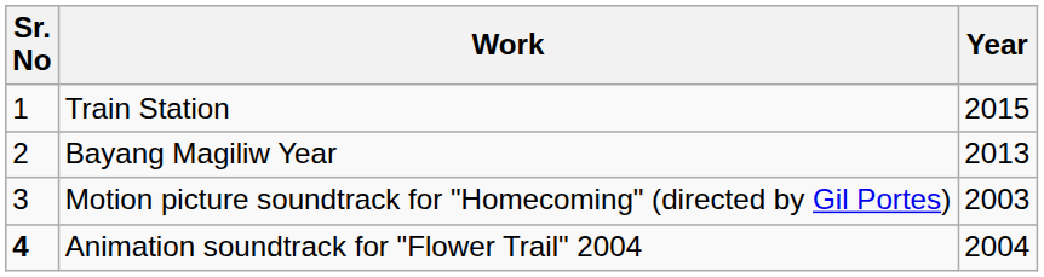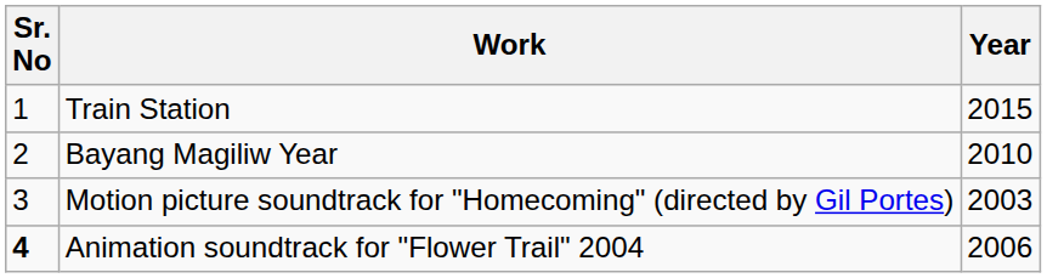 <table class="wikitable">
 <tr>
 <th>Sr.<br>No</th>
 <th>Work</th>
 <th>Year</th>
 </tr>
 <tr>
 <td>1</td>
 <td>Train Station</td>
 <td>2015</td>
 </tr>
 <tr>
 <td>2</td>
 <td>Bayang Magiliw Year</td>
-<td>2013</td>
+<td>2010</td>
 </tr>
 <tr>
 <td>3</td>
 <td>Motion picture soundtrack for "Homecoming" (directed by <a href='#'>Gil Portes</a>)</td>
 <td>2003</td>
 </tr>
 <tr>
 <td><strong>4</strong></td>
 <td>Animation soundtrack for "Flower Trail" 2004</td>
-<td>2004</td>
+<td>2006</td>
 </tr>
 </table>
